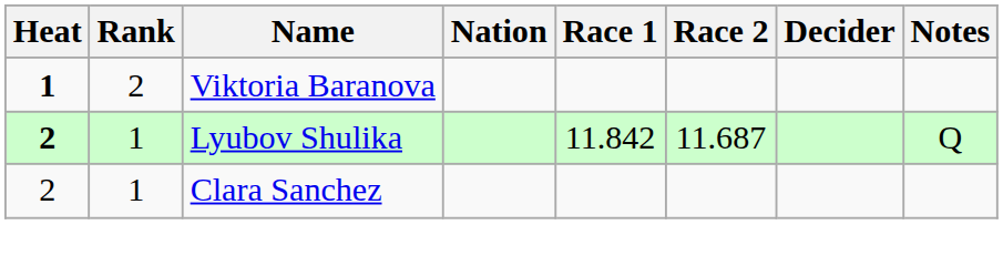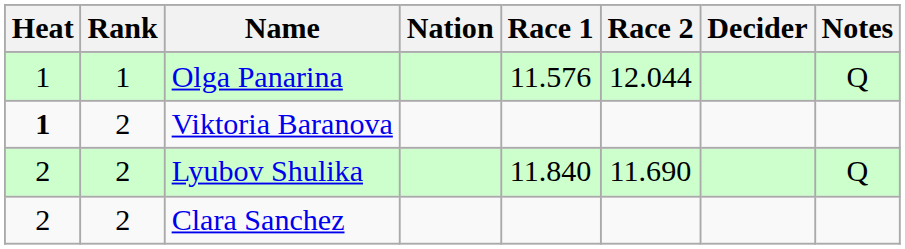 <table class="wikitable sortable" style="text-align:center">
 <tr>
 <th>Heat</th>
 <th>Rank</th>
 <th>Name</th>
 <th>Nation</th>
 <th>Race 1</th>
 <th>Race 2</th>
 <th>Decider</th>
 <th>Notes</th>
+</tr>
+<tr bgcolor=ccffcc>
+<td>1</td>
+<td>1</td>
+<td align=left><a href='#'>Olga Panarina</a></td>
+<td align=left></td>
+<td>11.576</td>
+<td>12.044</td>
+<td></td>
+<td>Q</td>
 </tr>
 <tr>
 <td><strong>1</strong></td>
 <td>2</td>
 <td align=left><a href='#'>Viktoria Baranova</a></td>
 <td align=left></td>
 <td></td>
 <td></td>
 <td></td>
 <td></td>
 </tr>
 <tr bgcolor=ccffcc>
-<td><strong>2</strong></td>
-<td>1</td>
+<td>2</td>
+<td>2</td>
 <td align=left><a href='#'>Lyubov Shulika</a></td>
 <td align=left></td>
-<td>11.842</td>
-<td>11.687</td>
+<td>11.840</td>
+<td>11.690</td>
 <td></td>
 <td>Q</td>
 </tr>
 <tr>
 <td>2</td>
-<td>1</td>
+<td>2</td>
 <td align=left><a href='#'>Clara Sanchez</a></td>
 <td align=left></td>
 <td></td>
 <td></td>
 <td></td>
 <td></td>
 </tr>
 </table>
